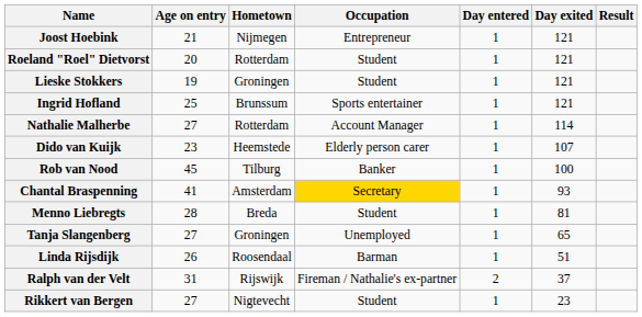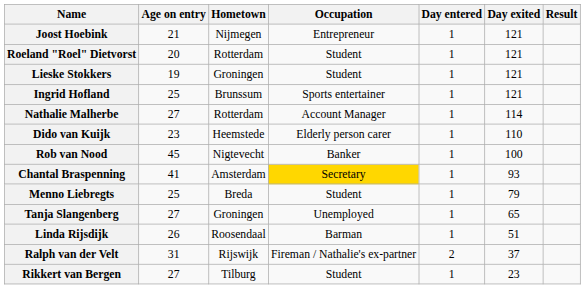 <table class="wikitable" style="text-align:center; line-height:20px; width:auto;">
 <tr>
 <th>Name</th>
 <th>Age on entry</th>
 <th>Hometown</th>
 <th>Occupation</th>
 <th>Day entered</th>
 <th>Day exited</th>
 <th>Result</th>
 </tr>
 <tr>
 <th>Joost Hoebink</th>
 <td>21</td>
 <td>Nijmegen</td>
 <td>Entrepreneur</td>
 <td>1</td>
 <td>121</td>
 <td></td>
 </tr>
 <tr>
 <th>Roeland "Roel" Dietvorst</th>
 <td>20</td>
 <td>Rotterdam</td>
 <td>Student</td>
 <td>1</td>
 <td>121</td>
 <td></td>
 </tr>
 <tr>
 <th>Lieske Stokkers</th>
 <td>19</td>
 <td>Groningen</td>
 <td>Student</td>
 <td>1</td>
 <td>121</td>
 <td></td>
 </tr>
 <tr>
 <th>Ingrid Hofland</th>
 <td>25</td>
 <td>Brunssum</td>
 <td>Sports entertainer</td>
 <td>1</td>
 <td>121</td>
 <td></td>
 </tr>
 <tr>
 <th>Nathalie Malherbe</th>
 <td>27</td>
 <td>Rotterdam</td>
 <td>Account Manager</td>
 <td>1</td>
 <td>114</td>
 <td></td>
 </tr>
 <tr>
 <th>Dido van Kuijk</th>
 <td>23</td>
 <td>Heemstede</td>
 <td>Elderly person carer</td>
 <td>1</td>
-<td>107</td>
+<td>110</td>
 <td></td>
 </tr>
 <tr>
 <th>Rob van Nood</th>
 <td>45</td>
-<td>Tilburg</td>
+<td>Nigtevecht</td>
 <td>Banker</td>
 <td>1</td>
 <td>100</td>
 <td></td>
 </tr>
 <tr>
 <th>Chantal Braspenning</th>
 <td>41</td>
 <td>Amsterdam</td>
 <td style="background: gold;">Secretary</td>
 <td>1</td>
 <td>93</td>
 <td></td>
 </tr>
 <tr>
 <th>Menno Liebregts</th>
-<td>28</td>
+<td>25</td>
 <td>Breda</td>
 <td>Student</td>
 <td>1</td>
-<td>81</td>
+<td>79</td>
 <td></td>
 </tr>
 <tr>
 <th>Tanja Slangenberg</th>
 <td>27</td>
 <td>Groningen</td>
 <td>Unemployed</td>
 <td>1</td>
 <td>65</td>
 <td></td>
 </tr>
 <tr>
 <th>Linda Rijsdijk</th>
 <td>26</td>
 <td>Roosendaal</td>
 <td>Barman</td>
 <td>1</td>
 <td>51</td>
 <td></td>
 </tr>
 <tr>
 <th>Ralph van der Velt</th>
 <td>31</td>
 <td>Rijswijk</td>
 <td>Fireman / Nathalie's ex-partner</td>
 <td>2</td>
 <td>37</td>
 <td></td>
 </tr>
 <tr>
 <th>Rikkert van Bergen</th>
 <td>27</td>
-<td>Nigtevecht</td>
+<td>Tilburg</td>
 <td>Student</td>
 <td>1</td>
 <td>23</td>
 <td></td>
 </tr>
 </table>
